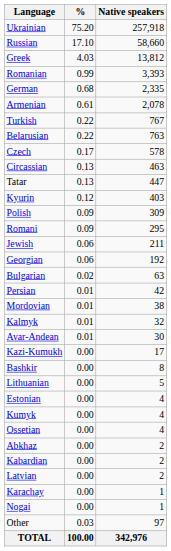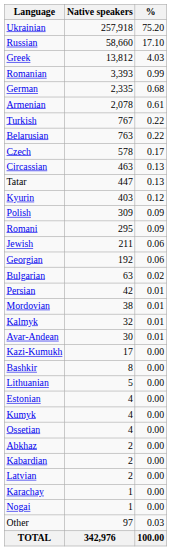 <table class="wikitable sortable">
 <tr>
 <th>Language</th>
+<th>Native speakers</th>
 <th>%</th>
-<th>Native speakers</th>
 </tr>
 <tr>
 <td><a href='#'>Ukrainian</a></td>
+<td align="right">257,918</td>
 <td align="right">75.20</td>
-<td align="right">257,918</td>
 </tr>
 <tr>
 <td><a href='#'>Russian</a></td>
+<td align="right">58,660</td>
 <td align="right">17.10</td>
-<td align="right">58,660</td>
 </tr>
 <tr>
 <td><a href='#'>Greek</a></td>
+<td align="right">13,812</td>
 <td align="right">4.03</td>
-<td align="right">13,812</td>
 </tr>
 <tr>
 <td><a href='#'>Romanian</a></td>
+<td align="right">3,393</td>
 <td align="right">0.99</td>
-<td align="right">3,393</td>
 </tr>
 <tr>
 <td><a href='#'>German</a></td>
+<td align="right">2,335</td>
 <td align="right">0.68</td>
-<td align="right">2,335</td>
 </tr>
 <tr>
 <td><a href='#'>Armenian</a></td>
+<td align="right">2,078</td>
 <td align="right">0.61</td>
-<td align="right">2,078</td>
 </tr>
 <tr>
 <td><a href='#'>Turkish</a></td>
+<td align="right">767</td>
 <td align="right">0.22</td>
-<td align="right">767</td>
 </tr>
 <tr>
 <td><a href='#'>Belarusian</a></td>
+<td align="right">763</td>
 <td align="right">0.22</td>
-<td align="right">763</td>
 </tr>
 <tr>
 <td><a href='#'>Czech</a></td>
+<td align="right">578</td>
 <td align="right">0.17</td>
-<td align="right">578</td>
 </tr>
 <tr>
 <td><a href='#'>Circassian</a></td>
+<td align="right">463</td>
 <td align="right">0.13</td>
-<td align="right">463</td>
 </tr>
 <tr>
 <td>Tatar</td>
+<td align="right">447</td>
 <td align="right">0.13</td>
-<td align="right">447</td>
 </tr>
 <tr>
 <td><a href='#'>Kyurin</a></td>
+<td align="right">403</td>
 <td align="right">0.12</td>
-<td align="right">403</td>
 </tr>
 <tr>
 <td><a href='#'>Polish</a></td>
+<td align="right">309</td>
 <td align="right">0.09</td>
-<td align="right">309</td>
 </tr>
 <tr>
 <td><a href='#'>Romani</a></td>
+<td align="right">295</td>
 <td align="right">0.09</td>
-<td align="right">295</td>
 </tr>
 <tr>
 <td><a href='#'>Jewish</a></td>
+<td align="right">211</td>
 <td align="right">0.06</td>
-<td align="right">211</td>
 </tr>
 <tr>
 <td><a href='#'>Georgian</a></td>
+<td align="right">192</td>
 <td align="right">0.06</td>
-<td align="right">192</td>
 </tr>
 <tr>
 <td><a href='#'>Bulgarian</a></td>
+<td align="right">63</td>
 <td align="right">0.02</td>
-<td align="right">63</td>
 </tr>
 <tr>
 <td><a href='#'>Persian</a></td>
+<td align="right">42</td>
 <td align="right">0.01</td>
-<td align="right">42</td>
 </tr>
 <tr>
 <td><a href='#'>Mordovian</a></td>
+<td align="right">38</td>
 <td align="right">0.01</td>
-<td align="right">38</td>
 </tr>
 <tr>
 <td><a href='#'>Kalmyk</a></td>
+<td align="right">32</td>
 <td align="right">0.01</td>
-<td align="right">32</td>
 </tr>
 <tr>
 <td><a href='#'>Avar-Andean</a></td>
+<td align="right">30</td>
 <td align="right">0.01</td>
-<td align="right">30</td>
 </tr>
 <tr>
 <td><a href='#'>Kazi-Kumukh</a></td>
+<td align="right">17</td>
 <td align="right">0.00</td>
-<td align="right">17</td>
 </tr>
 <tr>
 <td><a href='#'>Bashkir</a></td>
+<td align="right">8</td>
 <td align="right">0.00</td>
-<td align="right">8</td>
 </tr>
 <tr>
 <td><a href='#'>Lithuanian</a></td>
+<td align="right">5</td>
 <td align="right">0.00</td>
-<td align="right">5</td>
 </tr>
 <tr>
 <td><a href='#'>Estonian</a></td>
+<td align="right">4</td>
 <td align="right">0.00</td>
-<td align="right">4</td>
 </tr>
 <tr>
 <td><a href='#'>Kumyk</a></td>
+<td align="right">4</td>
 <td align="right">0.00</td>
-<td align="right">4</td>
 </tr>
 <tr>
 <td><a href='#'>Ossetian</a></td>
+<td align="right">4</td>
 <td align="right">0.00</td>
-<td align="right">4</td>
 </tr>
 <tr>
 <td><a href='#'>Abkhaz</a></td>
+<td align="right">2</td>
 <td align="right">0.00</td>
-<td align="right">2</td>
 </tr>
 <tr>
 <td><a href='#'>Kabardian</a></td>
+<td align="right">2</td>
 <td align="right">0.00</td>
-<td align="right">2</td>
 </tr>
 <tr>
 <td><a href='#'>Latvian</a></td>
+<td align="right">2</td>
 <td align="right">0.00</td>
-<td align="right">2</td>
 </tr>
 <tr>
 <td><a href='#'>Karachay</a></td>
+<td align="right">1</td>
 <td align="right">0.00</td>
-<td align="right">1</td>
 </tr>
 <tr>
 <td><a href='#'>Nogai</a></td>
+<td align="right">1</td>
 <td align="right">0.00</td>
-<td align="right">1</td>
 </tr>
 <tr>
 <td>Other</td>
+<td align="right">97</td>
 <td align="right">0.03</td>
-<td align="right">97</td>
 </tr>
 <tr>
 <th>TOTAL</th>
+<th>342,976</th>
 <th>100.00</th>
-<th>342,976</th>
 </tr>
 </table>
